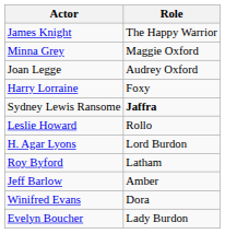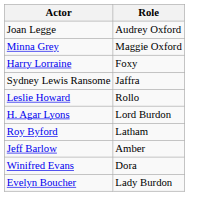 <table class="wikitable">
 <tr>
 <th>Actor</th>
 <th>Role</th>
 </tr>
 <tr>
-<td><a href='#'>James Knight</a></td>
-<td>The Happy Warrior</td>
+<td>Joan Legge</td>
+<td>Audrey Oxford</td>
 </tr>
 <tr>
 <td><a href='#'>Minna Grey</a></td>
 <td>Maggie Oxford</td>
-</tr>
-<tr>
-<td>Joan Legge</td>
-<td>Audrey Oxford</td>
 </tr>
 <tr>
 <td><a href='#'>Harry Lorraine</a></td>
 <td>Foxy</td>
 </tr>
 <tr>
 <td>Sydney Lewis Ransome</td>
-<td><strong>Jaffra</strong></td>
+<td>Jaffra</td>
 </tr>
 <tr>
 <td><a href='#'>Leslie Howard</a></td>
 <td>Rollo</td>
 </tr>
 <tr>
 <td><a href='#'>H. Agar Lyons</a></td>
 <td>Lord Burdon</td>
 </tr>
 <tr>
 <td><a href='#'>Roy Byford</a></td>
 <td>Latham</td>
 </tr>
 <tr>
 <td><a href='#'>Jeff Barlow</a></td>
 <td>Amber</td>
 </tr>
 <tr>
 <td><a href='#'>Winifred Evans</a></td>
 <td>Dora</td>
 </tr>
 <tr>
 <td><a href='#'>Evelyn Boucher</a></td>
 <td>Lady Burdon</td>
 </tr>
 </table>
